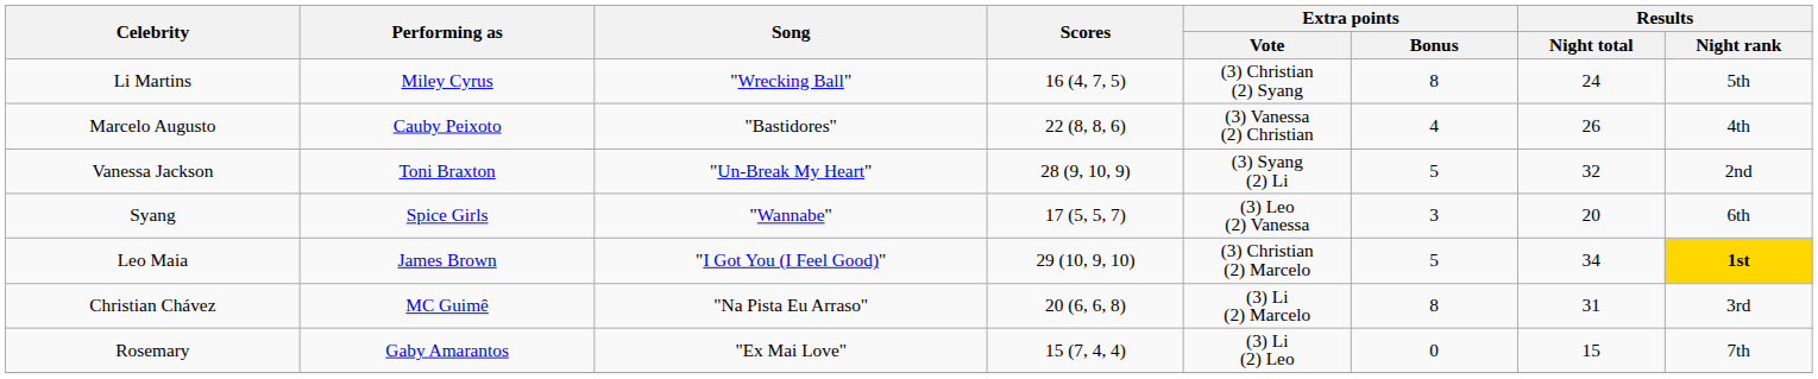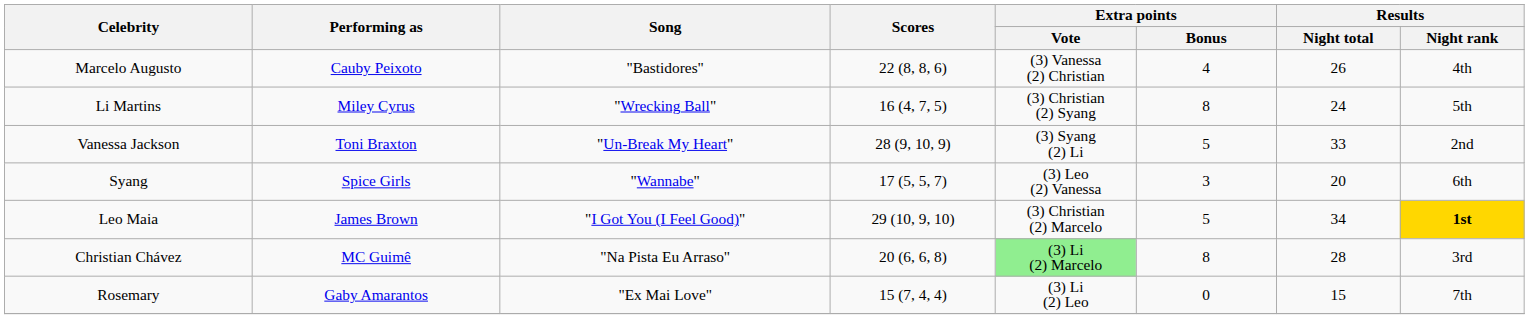 <table class="wikitable" style="font-size:100%; line-height:16px; text-align:center" width="100%">
 <tr>
 <th rowspan="2" style="width:15.0%;">Celebrity</th>
 <th rowspan="2" style="width:15.0%;">Performing as</th>
 <th rowspan="2" style="width:20.0%;">Song</th>
 <th rowspan="2" style="width:10.0%;">Scores</th>
 <th colspan="2">Extra points</th>
 <th colspan="2">Results</th>
 </tr>
 <tr>
 <th style="width:08.5%;">Vote</th>
 <th style="width:08.5%;">Bonus</th>
 <th style="width:07.5%;">Night total</th>
 <th style="width:07.5%;">Night rank</th>
 </tr>
 <tr>
+<td>Marcelo Augusto</td>
+<td><a href='#'>Cauby Peixoto</a></td>
+<td>"Bastidores"</td>
+<td>22 (8, 8, 6)</td>
+<td>(3) Vanessa<br>(2) Christian</td>
+<td>4</td>
+<td>26</td>
+<td>4th</td>
+</tr>
+<tr>
 <td>Li Martins</td>
 <td><a href='#'>Miley Cyrus</a></td>
 <td>"<a href='#'>Wrecking Ball</a>"</td>
 <td>16 (4, 7, 5)</td>
 <td>(3) Christian<br>(2) Syang</td>
 <td>8</td>
 <td>24</td>
 <td>5th</td>
 </tr>
 <tr>
-<td>Marcelo Augusto</td>
-<td><a href='#'>Cauby Peixoto</a></td>
-<td>"Bastidores"</td>
-<td>22 (8, 8, 6)</td>
-<td>(3) Vanessa<br>(2) Christian</td>
-<td>4</td>
-<td>26</td>
-<td>4th</td>
-</tr>
-<tr>
 <td>Vanessa Jackson</td>
 <td><a href='#'>Toni Braxton</a></td>
 <td>"<a href='#'>Un-Break My Heart</a>"</td>
 <td>28 (9, 10, 9)</td>
 <td>(3) Syang<br>(2) Li</td>
 <td>5</td>
-<td>32</td>
+<td>33</td>
 <td>2nd</td>
 </tr>
 <tr>
 <td>Syang</td>
 <td><a href='#'>Spice Girls</a></td>
 <td>"<a href='#'>Wannabe</a>"</td>
 <td>17 (5, 5, 7)</td>
 <td>(3) Leo<br>(2) Vanessa</td>
 <td>3</td>
 <td>20</td>
 <td>6th</td>
 </tr>
 <tr>
 <td>Leo Maia</td>
 <td><a href='#'>James Brown</a></td>
 <td>"<a href='#'>I Got You (I Feel Good)</a>"</td>
 <td>29 (10, 9, 10)</td>
 <td>(3) Christian<br>(2) Marcelo</td>
 <td>5</td>
 <td>34</td>
 <td bgcolor="FFD700"><strong>1st</strong></td>
 </tr>
 <tr>
 <td>Christian Chávez</td>
 <td><a href='#'>MC Guimê</a></td>
 <td>"Na Pista Eu Arraso"</td>
 <td>20 (6, 6, 8)</td>
-<td>(3) Li<br>(2) Marcelo</td>
+<td style="background: lightgreen;">(3) Li<br>(2) Marcelo</td>
 <td>8</td>
-<td>31</td>
+<td>28</td>
 <td>3rd</td>
 </tr>
 <tr>
 <td>Rosemary</td>
 <td><a href='#'>Gaby Amarantos</a></td>
 <td>"Ex Mai Love"</td>
 <td>15 (7, 4, 4)</td>
 <td>(3) Li<br>(2) Leo</td>
 <td>0</td>
 <td>15</td>
 <td>7th</td>
 </tr>
 <tr>
 </tr>
 </table>
